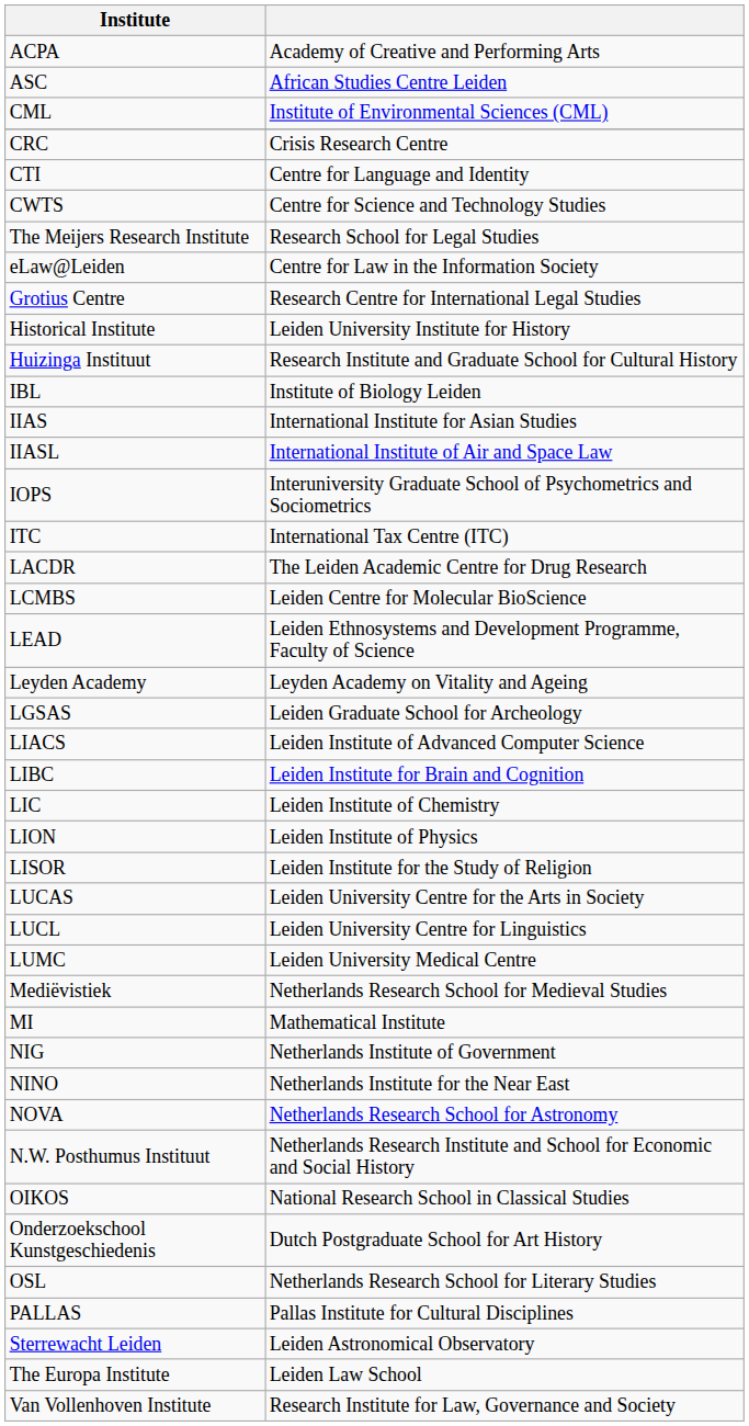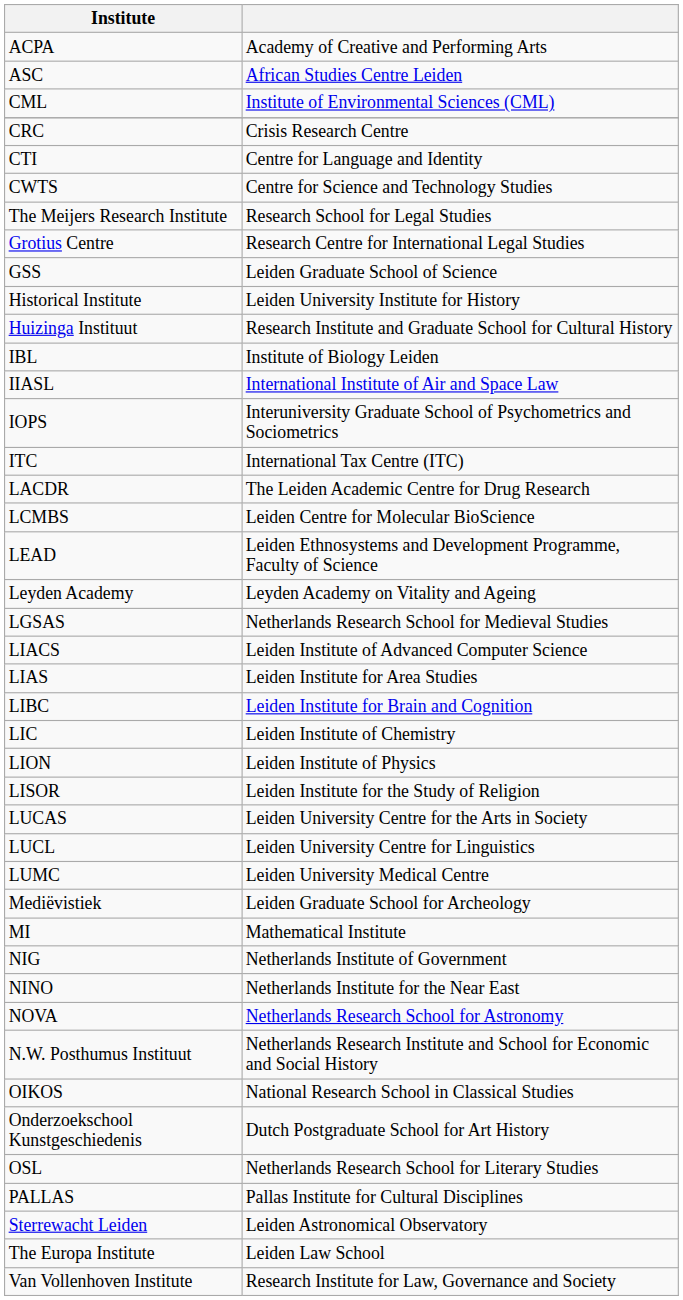 <table class="wikitable">
 <tr>
 <th align=left>Institute</th>
 <th></th>
 </tr>
 <tr>
 <td>ACPA</td>
 <td>Academy of Creative and Performing Arts</td>
 </tr>
 <tr>
 <td>ASC</td>
 <td><a href='#'>African Studies Centre Leiden</a></td>
 </tr>
 <tr>
 <td>CML</td>
 <td><a href='#'>Institute of Environmental Sciences (CML)</a></td>
 </tr>
 <tr>
 </tr>
 <tr>
 <td>CRC</td>
 <td>Crisis Research Centre</td>
 </tr>
 <tr>
 <td>CTI</td>
 <td>Centre for Language and Identity</td>
 </tr>
 <tr>
 <td>CWTS</td>
 <td>Centre for Science and Technology Studies</td>
 </tr>
 <tr>
 <td>The Meijers Research Institute</td>
 <td>Research School for Legal Studies</td>
 </tr>
 <tr>
-<td>eLaw@Leiden</td>
-<td>Centre for Law in the Information Society</td>
+<td><a href='#'>Grotius</a> Centre</td>
+<td>Research Centre for International Legal Studies</td>
 </tr>
 <tr>
-<td><a href='#'>Grotius</a> Centre</td>
-<td>Research Centre for International Legal Studies</td>
+<td>GSS</td>
+<td>Leiden Graduate School of Science</td>
 </tr>
 <tr>
 <td>Historical Institute</td>
 <td>Leiden University Institute for History</td>
 </tr>
 <tr>
 <td><a href='#'>Huizinga</a> Instituut</td>
 <td>Research Institute and Graduate School for Cultural History</td>
 </tr>
 <tr>
 <td>IBL</td>
 <td>Institute of Biology Leiden</td>
-</tr>
-<tr>
-<td>IIAS</td>
-<td>International Institute for Asian Studies</td>
 </tr>
 <tr>
 <td>IIASL</td>
 <td><a href='#'>International Institute of Air and Space Law</a></td>
 </tr>
 <tr>
 <td>IOPS</td>
 <td>Interuniversity Graduate School of Psychometrics and Sociometrics</td>
 </tr>
 <tr>
 <td>ITC</td>
 <td>International Tax Centre (ITC)</td>
 </tr>
 <tr>
 <td>LACDR</td>
 <td>The Leiden Academic Centre for Drug Research</td>
 </tr>
 <tr>
 <td>LCMBS</td>
 <td>Leiden Centre for Molecular BioScience</td>
 </tr>
 <tr>
 <td>LEAD</td>
 <td>Leiden Ethnosystems and Development Programme, Faculty of Science</td>
 </tr>
 <tr>
 <td>Leyden Academy</td>
 <td>Leyden Academy on Vitality and Ageing</td>
 </tr>
 <tr>
 <td>LGSAS</td>
-<td>Leiden Graduate School for Archeology</td>
+<td>Netherlands Research School for Medieval Studies</td>
 </tr>
 <tr>
 <td>LIACS</td>
 <td>Leiden Institute of Advanced Computer Science</td>
+</tr>
+<tr>
+<td>LIAS</td>
+<td>Leiden Institute for Area Studies</td>
 </tr>
 <tr>
 <td>LIBC</td>
 <td><a href='#'>Leiden Institute for Brain and Cognition</a></td>
 </tr>
 <tr>
 <td>LIC</td>
 <td>Leiden Institute of Chemistry</td>
 </tr>
 <tr>
 <td>LION</td>
 <td>Leiden Institute of Physics</td>
 </tr>
 <tr>
 <td>LISOR</td>
 <td>Leiden Institute for the Study of Religion</td>
 </tr>
 <tr>
 <td>LUCAS</td>
 <td>Leiden University Centre for the Arts in Society</td>
 </tr>
 <tr>
 <td>LUCL</td>
 <td>Leiden University Centre for Linguistics</td>
 </tr>
 <tr>
 <td>LUMC</td>
 <td>Leiden University Medical Centre</td>
 </tr>
 <tr>
 <td>Mediëvistiek</td>
-<td>Netherlands Research School for Medieval Studies</td>
+<td>Leiden Graduate School for Archeology</td>
 </tr>
 <tr>
 <td>MI</td>
 <td>Mathematical Institute</td>
 </tr>
 <tr>
 <td>NIG</td>
 <td>Netherlands Institute of Government</td>
 </tr>
 <tr>
 <td>NINO</td>
 <td>Netherlands Institute for the Near East</td>
 </tr>
 <tr>
 <td>NOVA</td>
 <td><a href='#'>Netherlands Research School for Astronomy</a></td>
 </tr>
 <tr>
 <td>N.W. Posthumus Instituut</td>
 <td>Netherlands Research Institute and School for Economic and Social History</td>
 </tr>
 <tr>
 <td>OIKOS</td>
 <td>National Research School in Classical Studies</td>
 </tr>
 <tr>
 <td>Onderzoekschool Kunstgeschiedenis</td>
 <td>Dutch Postgraduate School for Art History</td>
 </tr>
 <tr>
 <td>OSL</td>
 <td>Netherlands Research School for Literary Studies</td>
 </tr>
 <tr>
 <td>PALLAS</td>
 <td>Pallas Institute for Cultural Disciplines</td>
 </tr>
 <tr>
 <td><a href='#'>Sterrewacht Leiden</a></td>
 <td>Leiden Astronomical Observatory</td>
 </tr>
 <tr>
 <td>The Europa Institute</td>
 <td>Leiden Law School</td>
 </tr>
 <tr>
 <td>Van Vollenhoven Institute</td>
 <td>Research Institute for Law, Governance and Society</td>
 </tr>
 </table>
